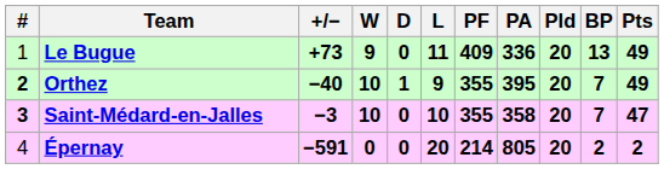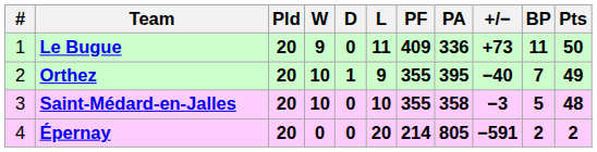 <table class="wikitable" style="text-align: center;">
 <tr>
 <th width="20">#</th>
 <th width="200">Team</th>
-<th width="25">+/−</th>
+<th width="20">Pld</th>
 <th width="20">W</th>
 <th width="20">D</th>
 <th width="20">L</th>
 <th width="20">PF</th>
 <th width="20">PA</th>
-<th width="20">Pld</th>
+<th width="25">+/−</th>
 <th width="20">BP</th>
 <th width="20">Pts</th>
 </tr>
 <tr bgcolor=#ccffcc align=center>
 <td>1</td>
 <td align=left><strong><a href='#'>Le Bugue</a></strong></td>
-<td><strong>+73</strong></td>
+<td><strong>20</strong></td>
 <td><strong>9</strong></td>
 <td><strong>0</strong></td>
 <td><strong>11</strong></td>
 <td><strong>409</strong></td>
 <td><strong>336</strong></td>
-<td><strong>20</strong></td>
-<td><strong>13</strong></td>
-<td><strong>49</strong></td>
+<td><strong>+73</strong></td>
+<td><strong>11</strong></td>
+<td><strong>50</strong></td>
 </tr>
 <tr bgcolor=#ccffcc align=center>
-<td><strong>2</strong></td>
+<td>2</td>
 <td align=left><strong><a href='#'>Orthez</a></strong></td>
-<td><strong>−40</strong></td>
+<td><strong>20</strong></td>
 <td><strong>10</strong></td>
 <td><strong>1</strong></td>
 <td><strong>9</strong></td>
 <td><strong>355</strong></td>
 <td><strong>395</strong></td>
-<td><strong>20</strong></td>
+<td><strong>−40</strong></td>
 <td><strong>7</strong></td>
 <td><strong>49</strong></td>
 </tr>
 <tr bgcolor=#ffccff align=center>
-<td><strong>3</strong></td>
+<td>3</td>
 <td align=left><strong><a href='#'>Saint-Médard-en-Jalles</a></strong></td>
-<td><strong>−3</strong></td>
+<td><strong>20</strong></td>
 <td><strong>10</strong></td>
 <td><strong>0</strong></td>
 <td><strong>10</strong></td>
 <td><strong>355</strong></td>
 <td><strong>358</strong></td>
-<td><strong>20</strong></td>
-<td><strong>7</strong></td>
-<td><strong>47</strong></td>
+<td><strong>−3</strong></td>
+<td><strong>5</strong></td>
+<td><strong>48</strong></td>
 </tr>
 <tr bgcolor=#ffccff align=center>
 <td>4</td>
 <td align=left><strong><a href='#'>Épernay</a></strong></td>
-<td><strong>−591</strong></td>
+<td><strong>20</strong></td>
 <td><strong>0</strong></td>
 <td><strong>0</strong></td>
 <td><strong>20</strong></td>
 <td><strong>214</strong></td>
 <td><strong>805</strong></td>
-<td><strong>20</strong></td>
+<td><strong>−591</strong></td>
 <td><strong>2</strong></td>
 <td><strong>2</strong></td>
 </tr>
 </table>
